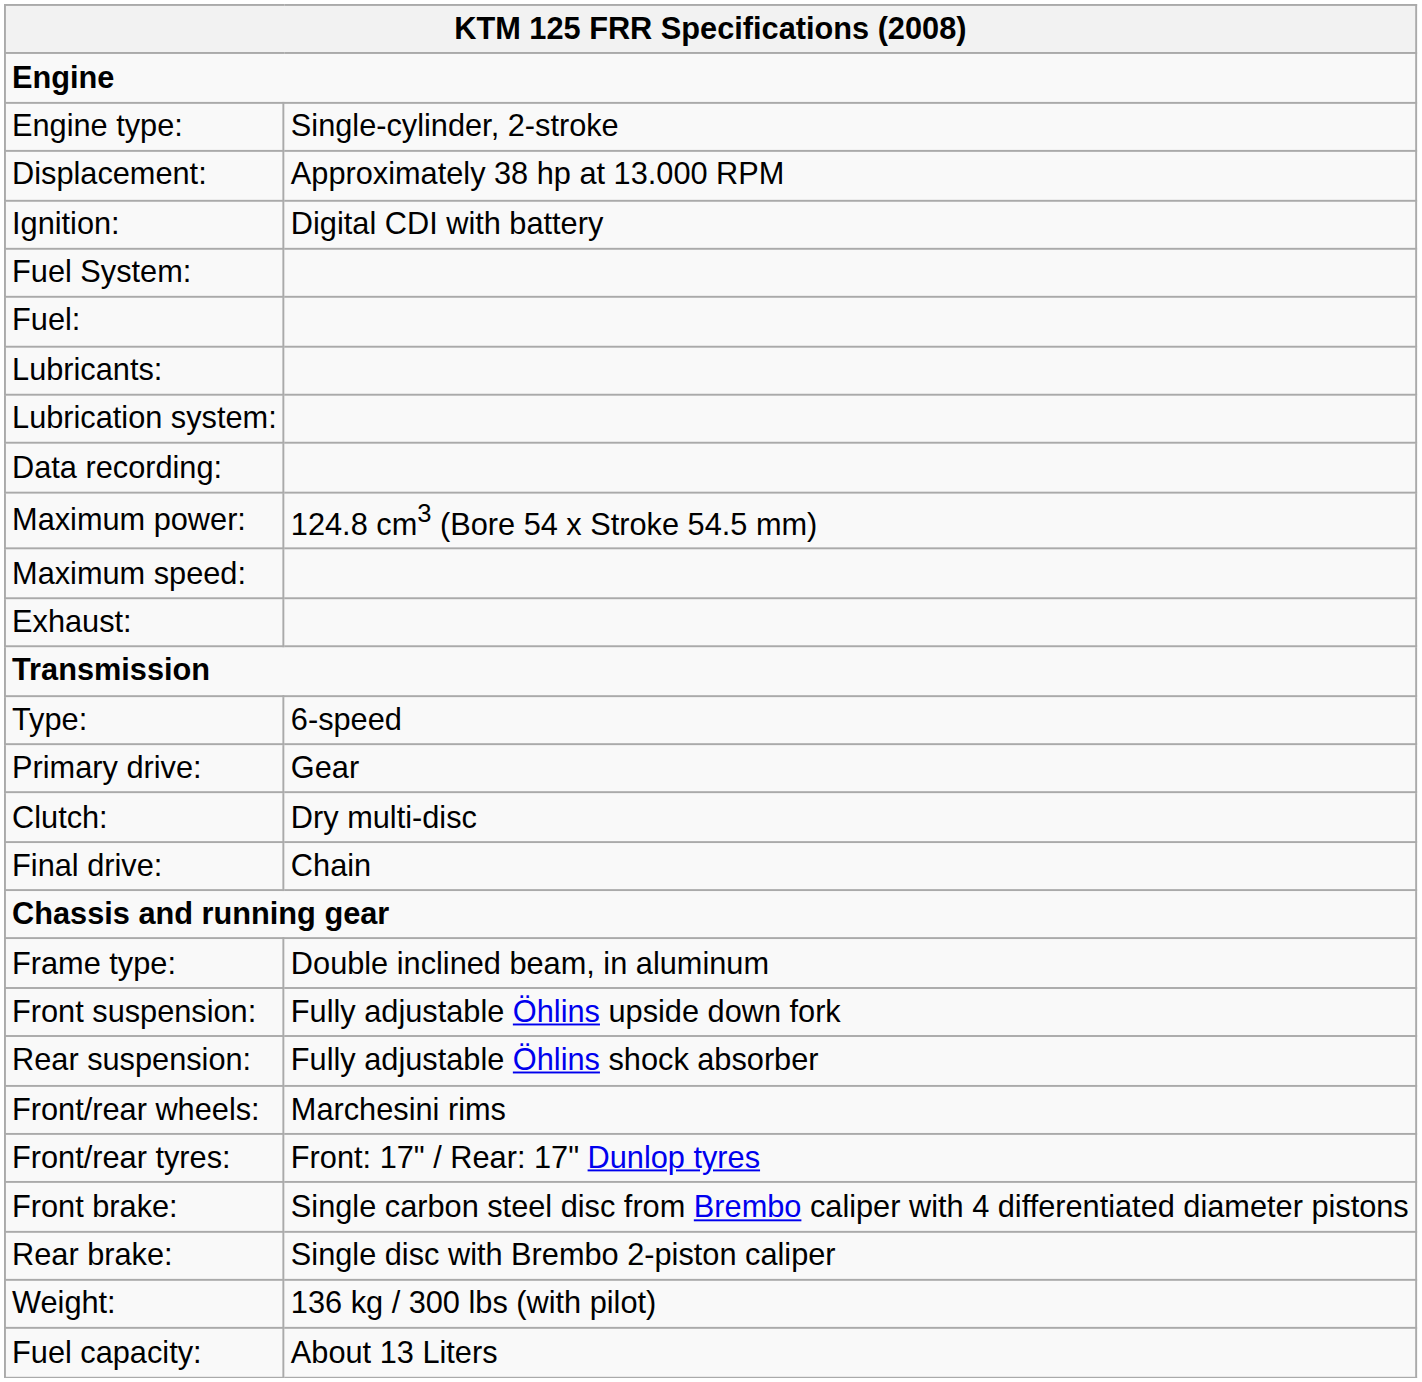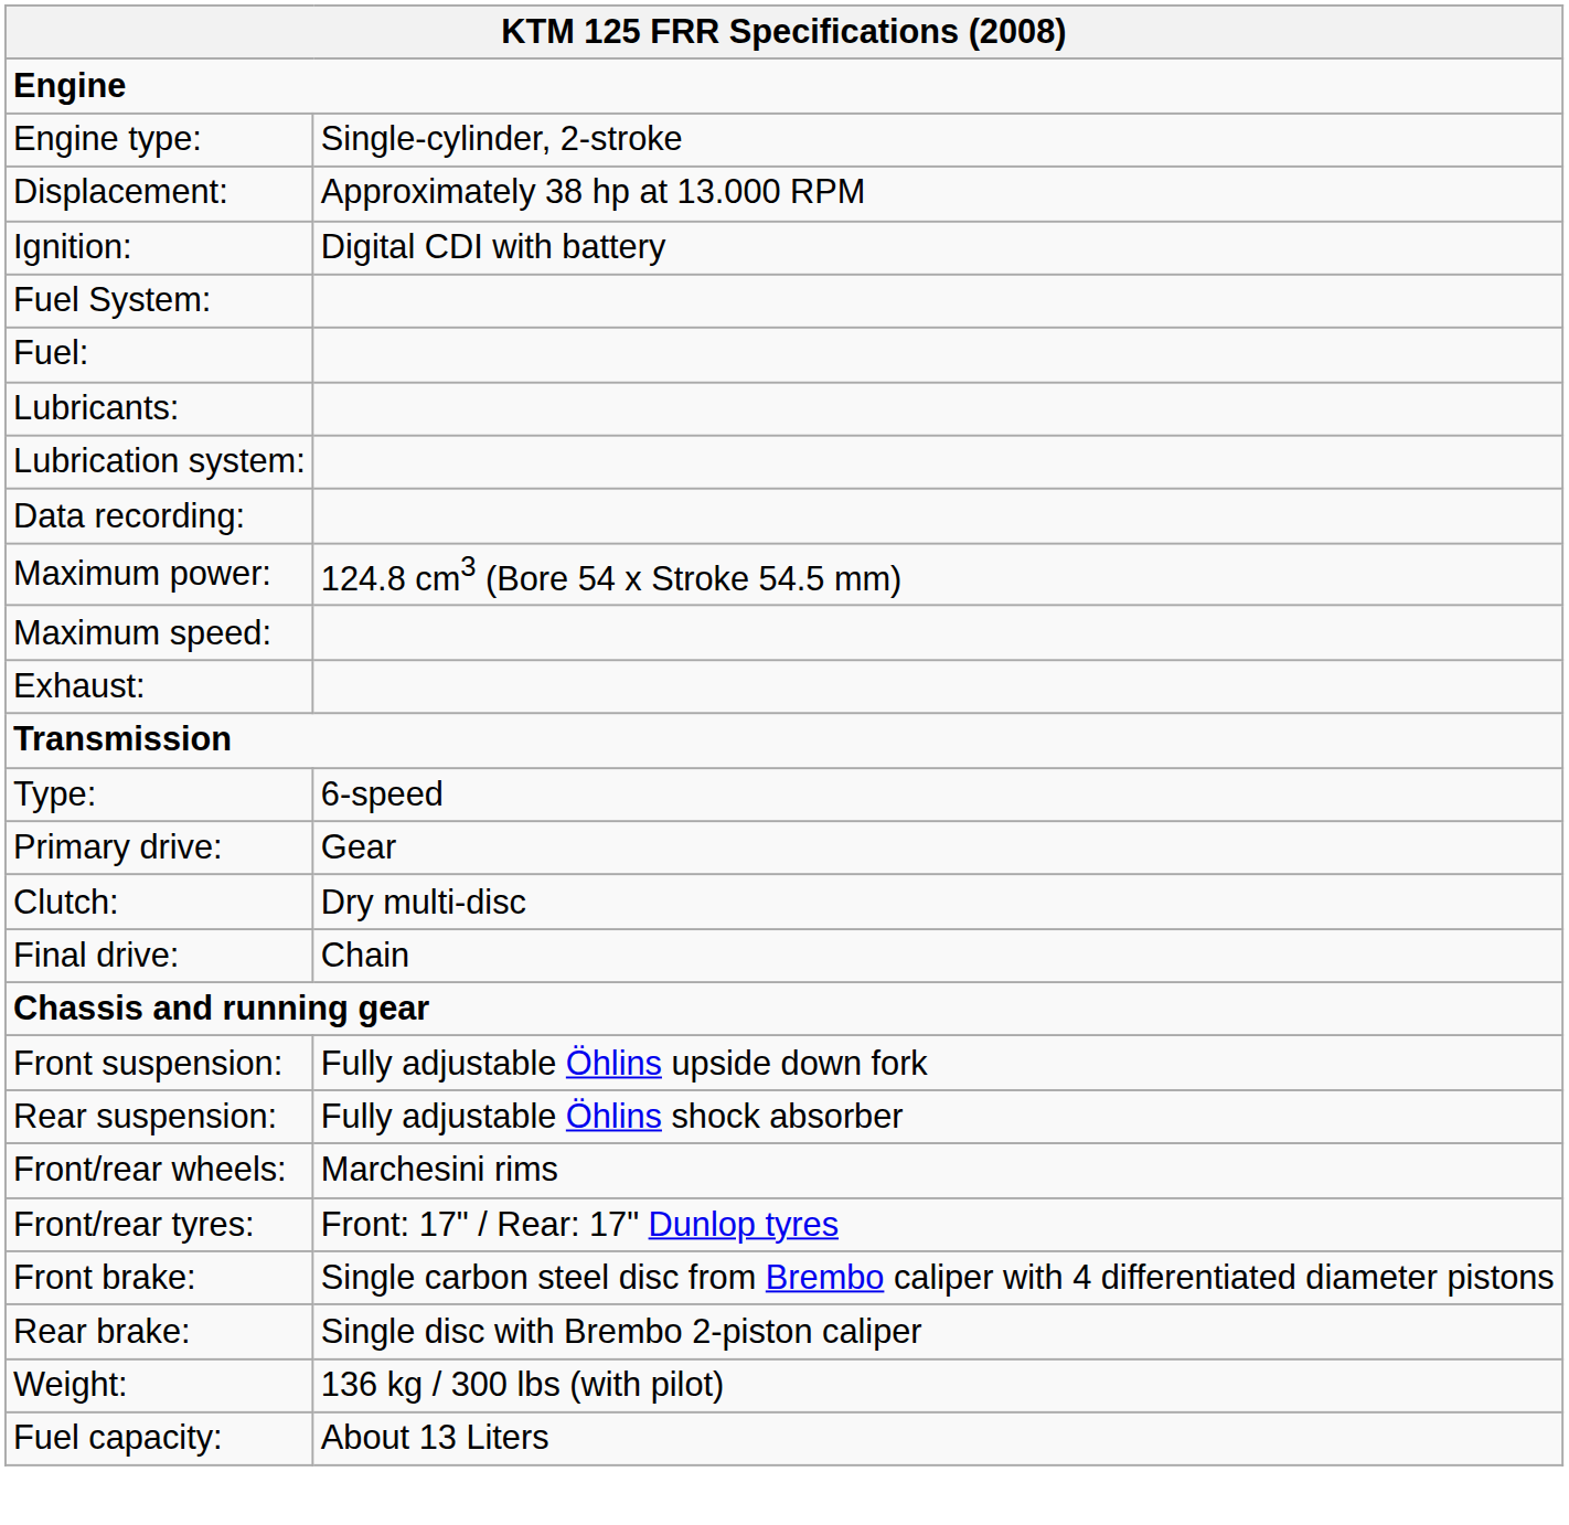 <table class="wikitable">
 <tr>
 <th colspan=2>KTM 125 FRR Specifications (2008)</th>
 </tr>
 <tr>
 <td colspan=2><strong>Engine</strong></td>
 </tr>
 <tr>
 <td>Engine type:</td>
 <td>Single-cylinder, 2-stroke</td>
 </tr>
 <tr>
 <td>Displacement:</td>
 <td>Approximately 38 hp at 13.000 RPM</td>
 </tr>
 <tr>
 <td>Ignition:</td>
 <td>Digital CDI with battery</td>
 </tr>
 <tr>
 <td>Fuel System:</td>
 <td></td>
 </tr>
 <tr>
 <td>Fuel:</td>
 <td></td>
 </tr>
 <tr>
 <td>Lubricants:</td>
 <td></td>
 </tr>
 <tr>
 <td>Lubrication system:</td>
 <td></td>
 </tr>
 <tr>
 <td>Data recording:</td>
 <td></td>
 </tr>
 <tr>
 <td>Maximum power:</td>
 <td>124.8 cm<sup>3</sup> (Bore 54 x Stroke 54.5 mm)</td>
 </tr>
 <tr>
 <td>Maximum speed:</td>
 <td></td>
 </tr>
 <tr>
 <td>Exhaust:</td>
 <td></td>
 </tr>
 <tr>
 <td colspan=2><strong>Transmission</strong></td>
 </tr>
 <tr>
 <td>Type:</td>
 <td>6-speed</td>
 </tr>
 <tr>
 <td>Primary drive:</td>
 <td>Gear</td>
 </tr>
 <tr>
 <td>Clutch:</td>
 <td>Dry multi-disc</td>
 </tr>
 <tr>
 <td>Final drive:</td>
 <td>Chain</td>
 </tr>
 <tr>
 <td colspan=2><strong>Chassis and running gear</strong></td>
 </tr>
 <tr>
-<td>Frame type:</td>
-<td>Double inclined beam, in aluminum</td>
-</tr>
-<tr>
 <td>Front suspension:</td>
 <td>Fully adjustable <a href='#'>Öhlins</a> upside down fork</td>
 </tr>
 <tr>
 <td>Rear suspension:</td>
 <td>Fully adjustable <a href='#'>Öhlins</a> shock absorber</td>
 </tr>
 <tr>
 <td>Front/rear wheels:</td>
 <td>Marchesini rims</td>
 </tr>
 <tr>
 <td>Front/rear tyres:</td>
 <td>Front: 17" / Rear: 17" <a href='#'>Dunlop tyres</a></td>
 </tr>
 <tr>
 <td>Front brake:</td>
 <td>Single carbon steel disc from <a href='#'>Brembo</a> caliper with 4 differentiated diameter pistons</td>
 </tr>
 <tr>
 <td>Rear brake:</td>
 <td>Single disc with Brembo 2-piston caliper</td>
 </tr>
 <tr>
 <td>Weight:</td>
 <td>136 kg / 300 lbs (with pilot)</td>
 </tr>
 <tr>
 <td>Fuel capacity:</td>
 <td>About 13 Liters</td>
 </tr>
 </table>
